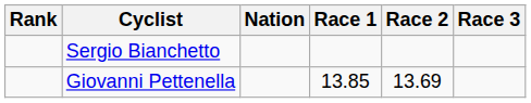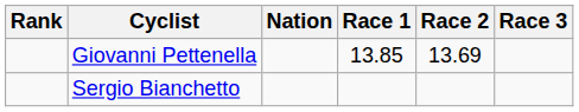 <table class="wikitable sortable" style="text-align:center">
 <tr>
 <th>Rank</th>
 <th>Cyclist</th>
 <th>Nation</th>
 <th>Race 1</th>
 <th>Race 2</th>
 <th>Race 3</th>
 </tr>
 <tr>
 <td></td>
+<td align=left><a href='#'>Giovanni Pettenella</a></td>
+<td align=left></td>
+<td>13.85</td>
+<td>13.69</td>
+<td></td>
+</tr>
+<tr>
+<td></td>
 <td align=left><a href='#'>Sergio Bianchetto</a></td>
 <td align=left></td>
 <td></td>
 <td></td>
 <td></td>
 </tr>
-<tr>
-<td></td>
-<td align=left><a href='#'>Giovanni Pettenella</a></td>
-<td align=left></td>
-<td>13.85</td>
-<td>13.69</td>
-<td></td>
-</tr>
 </table>
